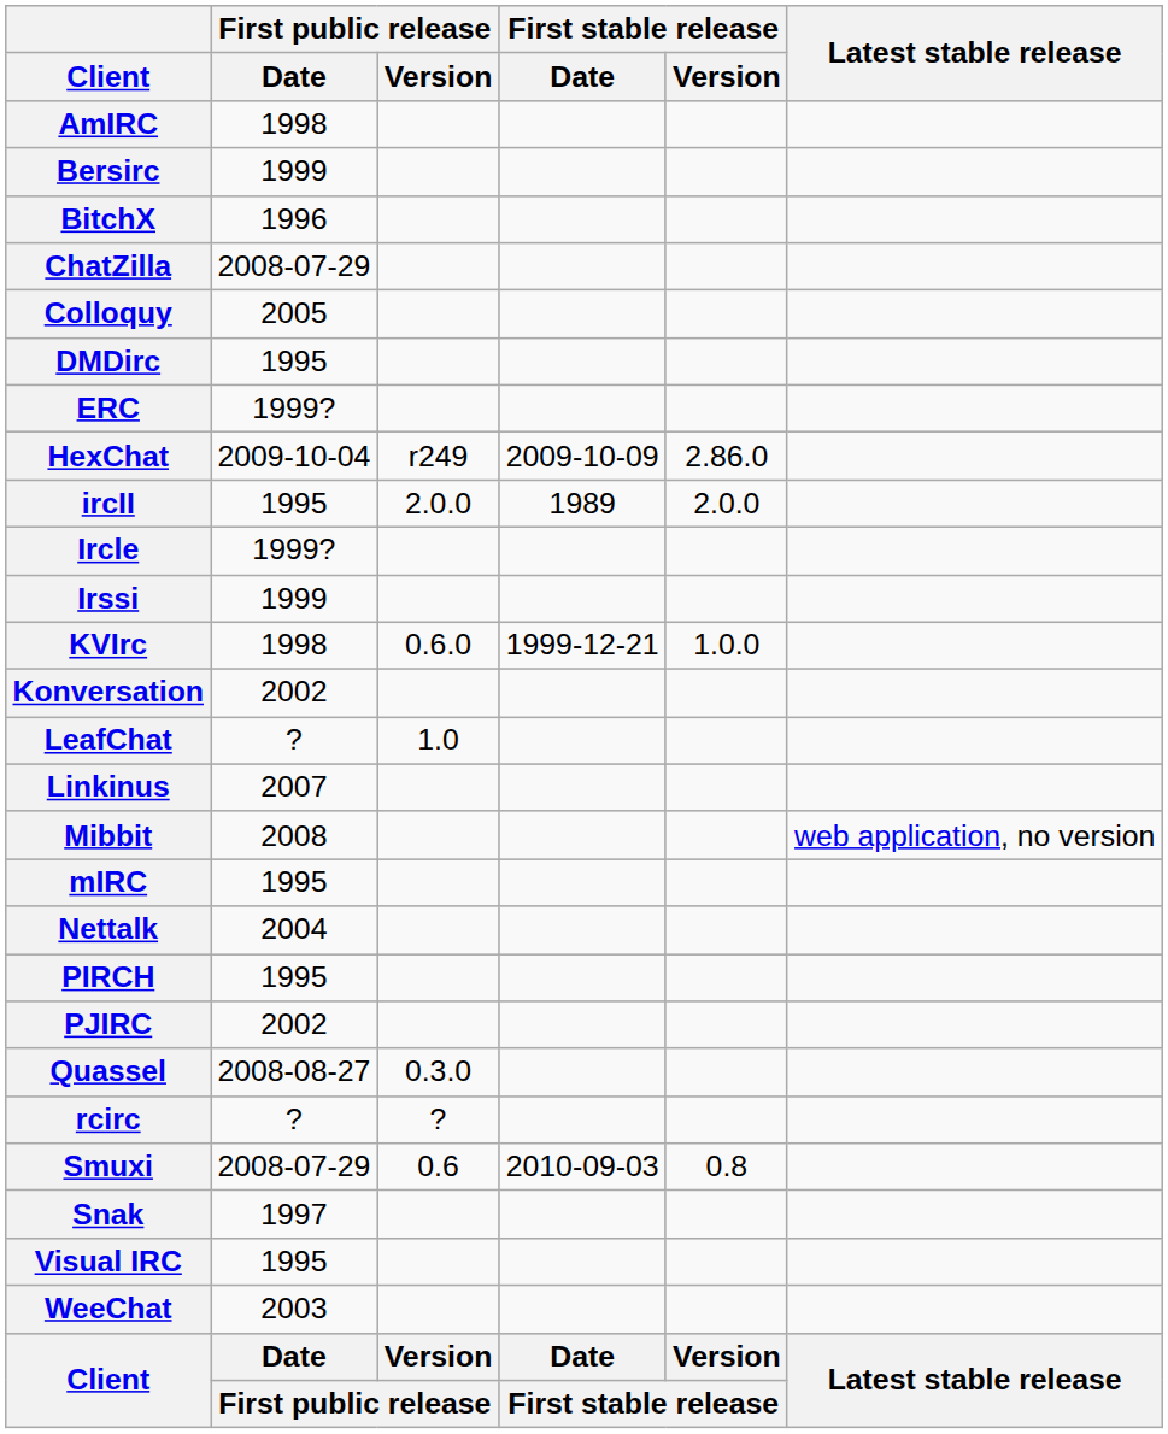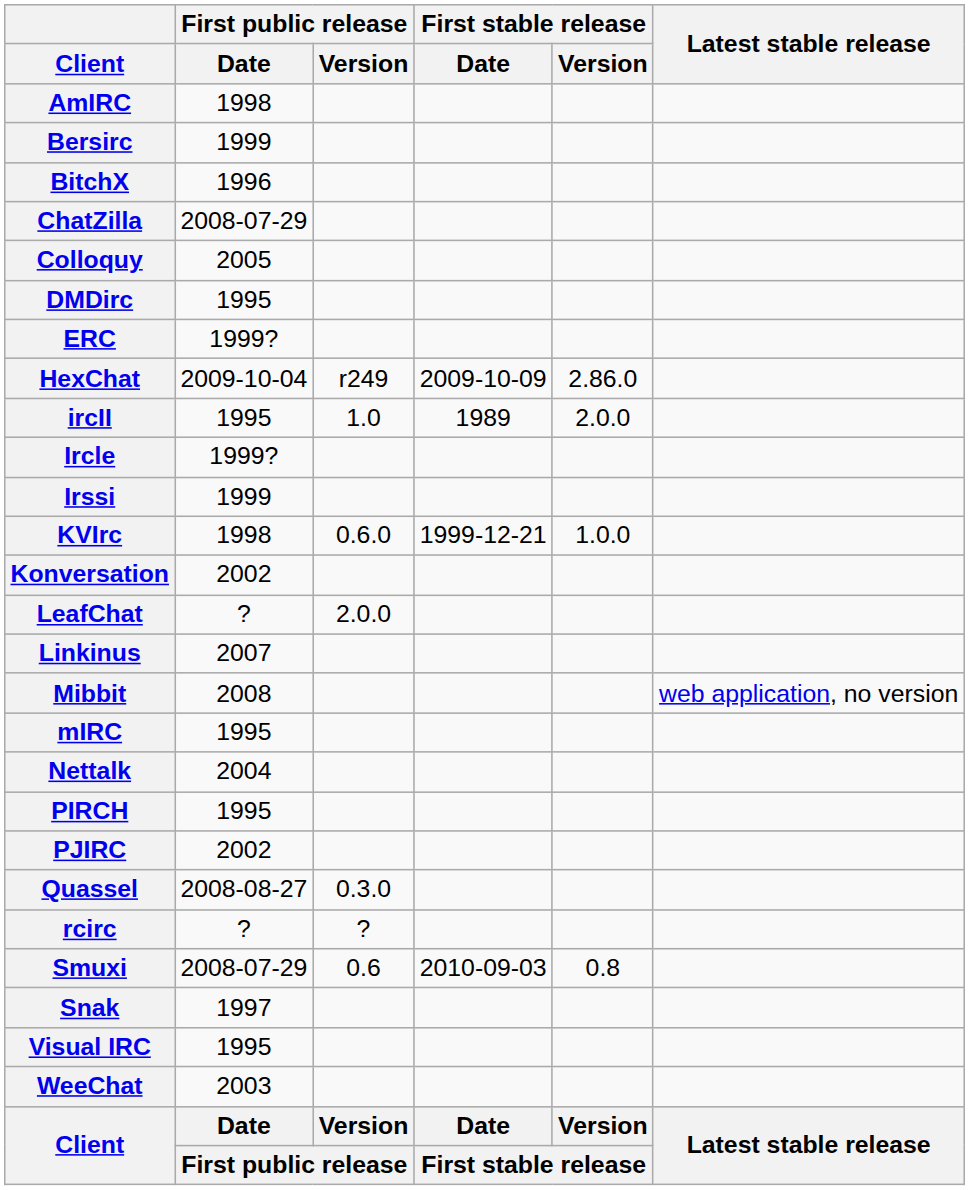 <table class="wikitable sortable sort-under" style="width: auto; text-align: center; table-layout: fixed;">
 <tr class="unsortable sort-under">
 <th></th>
 <th colspan="2">First public release</th>
 <th colspan="2">First stable release</th>
 <th rowspan="2">Latest stable release</th>
 </tr>
 <tr class="sortable sort-under">
 <th><a href='#'>Client</a></th>
 <th>Date</th>
 <th>Version</th>
 <th>Date</th>
 <th>Version</th>
 </tr>
 <tr>
 <th><a href='#'>AmIRC</a></th>
 <td>1998</td>
 <td></td>
 <td></td>
 <td></td>
 <td></td>
 </tr>
 <tr>
 <th><a href='#'>Bersirc</a></th>
 <td>1999</td>
 <td></td>
 <td></td>
 <td></td>
 <td></td>
 </tr>
 <tr>
 <th><a href='#'>BitchX</a></th>
 <td>1996</td>
 <td></td>
 <td></td>
 <td></td>
 <td></td>
 </tr>
 <tr>
 <th><a href='#'>ChatZilla</a></th>
 <td>2008-07-29</td>
 <td></td>
 <td></td>
 <td></td>
 <td></td>
 </tr>
 <tr>
 <th><a href='#'>Colloquy</a></th>
 <td>2005</td>
 <td></td>
 <td></td>
 <td></td>
 <td></td>
 </tr>
 <tr>
 <th><a href='#'>DMDirc</a></th>
 <td>1995</td>
 <td></td>
 <td></td>
 <td></td>
 <td></td>
 </tr>
 <tr>
 <th><a href='#'>ERC</a></th>
 <td>1999?</td>
 <td></td>
 <td></td>
 <td></td>
 <td></td>
 </tr>
 <tr>
 <th><a href='#'>HexChat</a></th>
 <td>2009-10-04</td>
 <td>r249</td>
 <td>2009-10-09</td>
 <td>2.86.0</td>
 <td></td>
 </tr>
 <tr>
 <th><a href='#'>ircII</a></th>
 <td>1995</td>
-<td>2.0.0</td>
+<td>1.0</td>
 <td>1989</td>
 <td>2.0.0</td>
 <td></td>
 </tr>
 <tr>
 <th><a href='#'>Ircle</a></th>
 <td>1999?</td>
 <td></td>
 <td></td>
 <td></td>
 <td></td>
 </tr>
 <tr>
 <th><a href='#'>Irssi</a></th>
 <td>1999</td>
 <td></td>
 <td></td>
 <td></td>
 <td></td>
 </tr>
 <tr>
 <th><a href='#'>KVIrc</a></th>
 <td>1998</td>
 <td>0.6.0</td>
 <td>1999-12-21</td>
 <td>1.0.0</td>
 <td></td>
 </tr>
 <tr>
 <th><a href='#'>Konversation</a></th>
 <td>2002</td>
 <td></td>
 <td></td>
 <td></td>
 <td> </td>
 </tr>
 <tr>
 <th><a href='#'>LeafChat</a></th>
 <td>?</td>
-<td>1.0</td>
+<td>2.0.0</td>
 <td></td>
 <td></td>
 <td></td>
 </tr>
 <tr>
 <th><a href='#'>Linkinus</a></th>
 <td>2007</td>
 <td></td>
 <td></td>
 <td></td>
 <td></td>
 </tr>
 <tr>
 <th><a href='#'>Mibbit</a></th>
 <td>2008</td>
 <td></td>
 <td></td>
 <td></td>
 <td><a href='#'>web application</a>, no version</td>
 </tr>
 <tr>
 <th><a href='#'>mIRC</a></th>
 <td>1995</td>
 <td></td>
 <td></td>
 <td></td>
 <td></td>
 </tr>
 <tr>
 <th><a href='#'>Nettalk</a></th>
 <td>2004</td>
 <td></td>
 <td></td>
 <td></td>
 <td></td>
 </tr>
 <tr>
 <th><a href='#'>PIRCH</a></th>
 <td>1995</td>
 <td></td>
 <td></td>
 <td></td>
 <td></td>
 </tr>
 <tr>
 <th><a href='#'>PJIRC</a></th>
 <td>2002</td>
 <td></td>
 <td></td>
 <td></td>
 <td></td>
 </tr>
 <tr>
 <th><a href='#'>Quassel</a></th>
 <td>2008-08-27</td>
 <td>0.3.0</td>
 <td></td>
 <td></td>
 <td></td>
 </tr>
 <tr>
 <th><a href='#'>rcirc</a></th>
 <td>?</td>
 <td>?</td>
 <td></td>
 <td></td>
 <td></td>
 </tr>
 <tr>
 <th><a href='#'>Smuxi</a></th>
 <td>2008-07-29</td>
 <td>0.6</td>
 <td>2010-09-03</td>
 <td>0.8</td>
 <td></td>
 </tr>
 <tr>
 <th><a href='#'>Snak</a></th>
 <td>1997</td>
 <td></td>
 <td></td>
 <td></td>
 <td></td>
 </tr>
 <tr>
 <th><a href='#'>Visual IRC</a></th>
 <td>1995</td>
 <td></td>
 <td></td>
 <td></td>
 <td></td>
 </tr>
 <tr>
 <th><a href='#'>WeeChat</a></th>
 <td>2003</td>
 <td></td>
 <td></td>
 <td></td>
 <td></td>
 </tr>
 <tr class="unsortable sort-under">
 <th rowspan="2"><a href='#'>Client</a></th>
 <th>Date</th>
 <th>Version</th>
 <th>Date</th>
 <th>Version</th>
 <th rowspan="2">Latest stable release</th>
 </tr>
 <tr class="unsortable sort-under">
 <th colspan="2">First public release</th>
 <th colspan="2">First stable release</th>
 </tr>
 </table>
